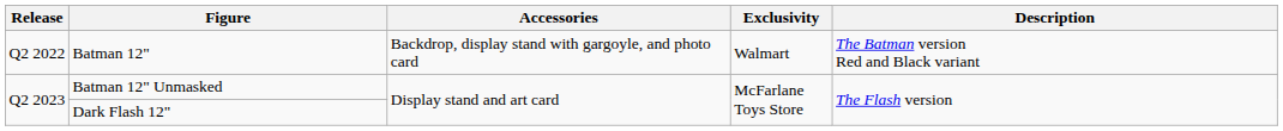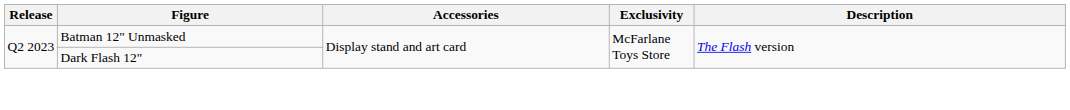 <table class="wikitable" style="width:100%;">
 <tr>
 <th width=5%!scope="col">Release</th>
 <th width=25%!scope="col">Figure</th>
 <th width=27%!scope="col">Accessories</th>
 <th width=8%!scope="col">Exclusivity</th>
 <th width=35%!scope="col">Description</th>
-</tr>
-<tr>
-<td>Q2 2022</td>
-<td>Batman 12"</td>
-<td>Backdrop, display stand with gargoyle, and photo card</td>
-<td>Walmart</td>
-<td><em><a href='#'>The Batman</a></em> version<br>Red and Black variant</td>
 </tr>
 <tr>
 <td rowspan=2>Q2 2023</td>
 <td>Batman 12" Unmasked</td>
 <td rowspan=2>Display stand and art card</td>
 <td rowspan=2>McFarlane Toys Store</td>
 <td rowspan=2><em><a href='#'>The Flash</a></em> version</td>
 </tr>
 <tr>
 <td>Dark Flash 12"</td>
 </tr>
 </table>
